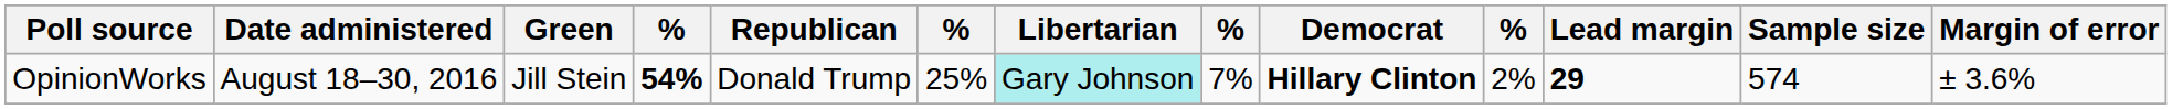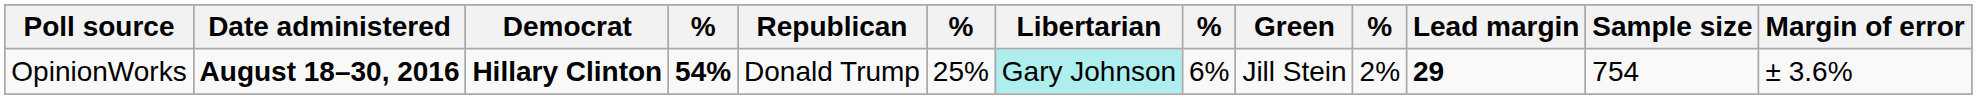 <table class="wikitable">
 <tr valign=bottom>
 <th>Poll source</th>
 <th>Date administered</th>
-<th>Green</th>
+<th>Democrat</th>
 <th>%</th>
 <th>Republican</th>
 <th>%</th>
 <th>Libertarian</th>
 <th>%</th>
-<th>Democrat</th>
+<th>Green</th>
 <th>%</th>
 <th>Lead margin</th>
 <th>Sample size</th>
 <th>Margin of error</th>
 </tr>
 <tr>
 <td>OpinionWorks</td>
-<td>August 18–30, 2016</td>
-<td>Jill Stein</td>
+<td><strong>August 18–30, 2016</strong></td>
+<td><strong>Hillary Clinton</strong></td>
 <td><strong>54%</strong></td>
 <td>Donald Trump</td>
 <td>25%</td>
 <td style="background: paleturquoise;">Gary Johnson</td>
-<td>7%</td>
-<td><strong>Hillary Clinton</strong></td>
+<td>6%</td>
+<td>Jill Stein</td>
 <td>2%</td>
 <td><strong>29</strong></td>
-<td>574</td>
+<td>754</td>
 <td>± 3.6%</td>
 </tr>
 </table>
